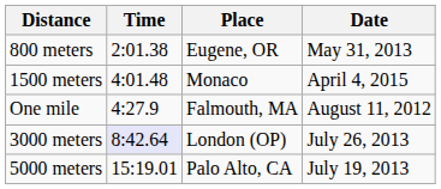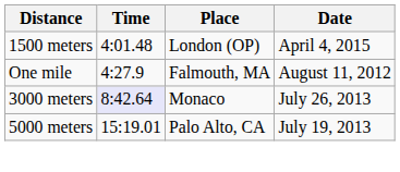 <table class=wikitable>
 <tr>
 <th>Distance</th>
 <th>Time</th>
 <th>Place</th>
 <th>Date</th>
 </tr>
 <tr>
-<td>800 meters</td>
-<td>2:01.38</td>
-<td>Eugene, OR</td>
-<td>May 31, 2013</td>
-</tr>
-<tr>
 <td>1500 meters</td>
 <td>4:01.48</td>
-<td>Monaco</td>
+<td>London (OP)</td>
 <td>April 4, 2015</td>
 </tr>
 <tr>
 <td>One mile</td>
 <td>4:27.9</td>
 <td>Falmouth, MA</td>
 <td>August 11, 2012</td>
 </tr>
 <tr>
 <td>3000 meters</td>
 <td style="background: lavender;">8:42.64</td>
-<td>London (OP)</td>
+<td>Monaco</td>
 <td>July 26, 2013</td>
 </tr>
 <tr>
 <td>5000 meters</td>
 <td>15:19.01</td>
 <td>Palo Alto, CA</td>
 <td>July 19, 2013</td>
 </tr>
 </table>
